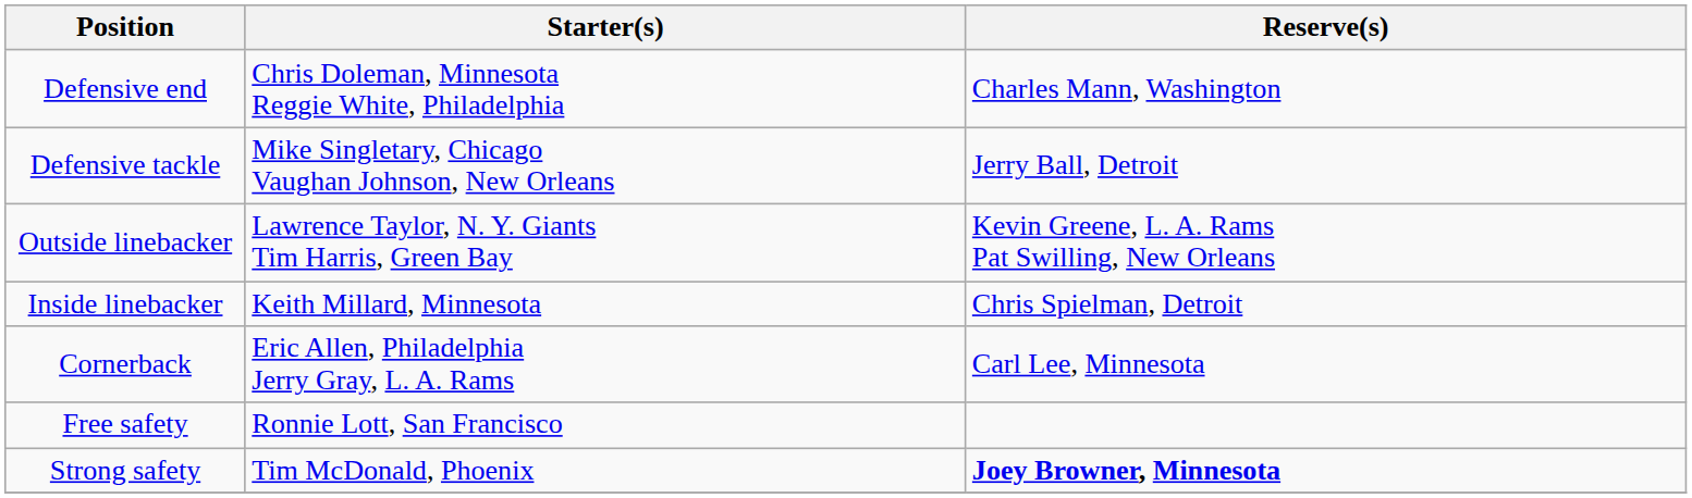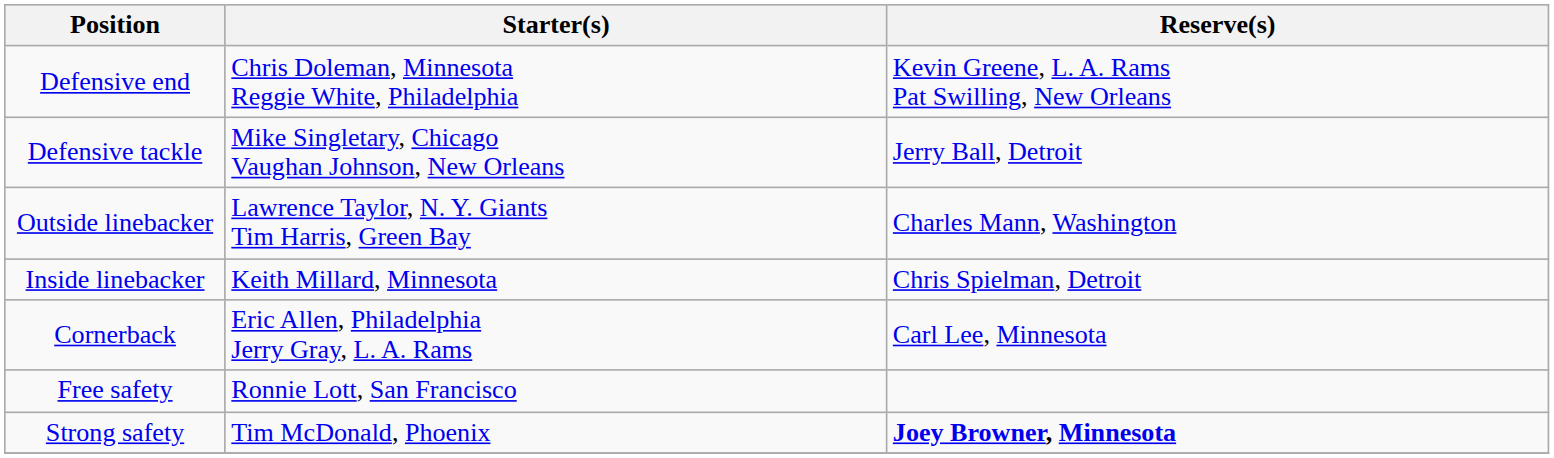 <table class="wikitable" width=75%>
 <tr>
 <th width=10%>Position</th>
 <th width=30%>Starter(s)</th>
 <th width=30%>Reserve(s)</th>
 </tr>
 <tr>
 <td align=center><a href='#'>Defensive end</a></td>
 <td> <a href='#'>Chris Doleman</a>, <a href='#'>Minnesota</a><br> <a href='#'>Reggie White</a>, <a href='#'>Philadelphia</a></td>
-<td> <a href='#'>Charles Mann</a>, <a href='#'>Washington</a></td>
+<td> <a href='#'>Kevin Greene</a>, <a href='#'>L. A. Rams</a><br> <a href='#'>Pat Swilling</a>, <a href='#'>New Orleans</a></td>
 </tr>
 <tr>
 <td align=center><a href='#'>Defensive tackle</a></td>
 <td> <a href='#'>Mike Singletary</a>, <a href='#'>Chicago</a><br> <a href='#'>Vaughan Johnson</a>, <a href='#'>New Orleans</a></td>
 <td> <a href='#'>Jerry Ball</a>, <a href='#'>Detroit</a></td>
 </tr>
 <tr>
 <td align=center><a href='#'>Outside linebacker</a></td>
 <td> <a href='#'>Lawrence Taylor</a>, <a href='#'>N. Y. Giants</a><br> <a href='#'>Tim Harris</a>, <a href='#'>Green Bay</a></td>
-<td> <a href='#'>Kevin Greene</a>, <a href='#'>L. A. Rams</a><br> <a href='#'>Pat Swilling</a>, <a href='#'>New Orleans</a></td>
+<td> <a href='#'>Charles Mann</a>, <a href='#'>Washington</a></td>
 </tr>
 <tr>
 <td align=center><a href='#'>Inside linebacker</a></td>
 <td> <a href='#'>Keith Millard</a>, <a href='#'>Minnesota</a></td>
 <td> <a href='#'>Chris Spielman</a>, <a href='#'>Detroit</a></td>
 </tr>
 <tr>
 <td align=center><a href='#'>Cornerback</a></td>
 <td> <a href='#'>Eric Allen</a>, <a href='#'>Philadelphia</a><br> <a href='#'>Jerry Gray</a>, <a href='#'>L. A. Rams</a></td>
 <td> <a href='#'>Carl Lee</a>, <a href='#'>Minnesota</a></td>
 </tr>
 <tr>
 <td align=center><a href='#'>Free safety</a></td>
 <td> <a href='#'>Ronnie Lott</a>, <a href='#'>San Francisco</a></td>
 <td></td>
 </tr>
 <tr>
 <td align=center><a href='#'>Strong safety</a></td>
 <td> <a href='#'>Tim McDonald</a>, <a href='#'>Phoenix</a></td>
 <td><strong> <a href='#'>Joey Browner</a>, <a href='#'>Minnesota</a></strong></td>
 </tr>
 <tr>
 </tr>
 </table>
